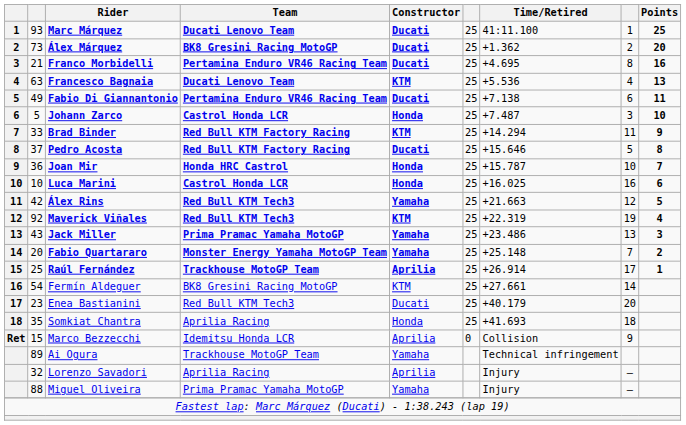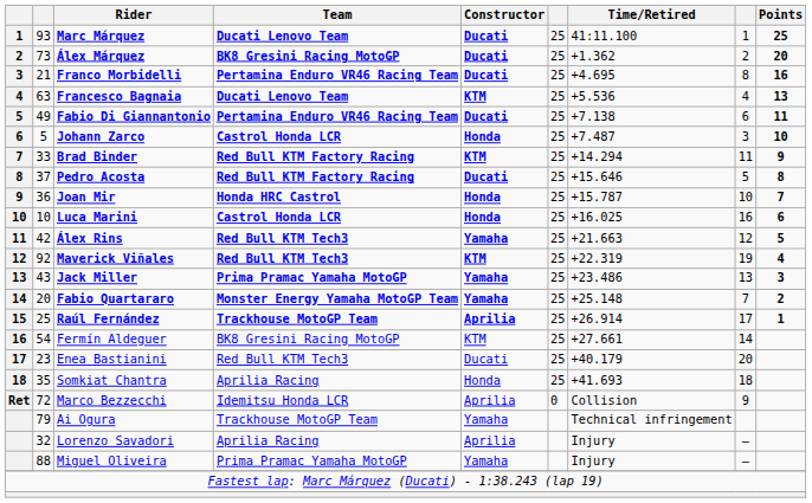 <table class="wikitable sortable" style="font-size: 85%;">
 <tr>
 <th scope="col"></th>
 <th scope="col"></th>
 <th scope="col">Rider</th>
 <th scope="col">Team</th>
 <th scope="col">Constructor</th>
 <th scope="col" class="unsortable"></th>
 <th scope="col" class="unsortable">Time/Retired</th>
 <th scope="col"></th>
 <th scope="col">Points</th>
 </tr>
 <tr>
 <th>1</th>
 <td align="center">93</td>
 <td data-sort-value="marquezm"> <strong><a href='#'>Marc Márquez</a></strong></td>
 <td><strong><a href='#'>Ducati Lenovo Team</a></strong></td>
 <td><strong><a href='#'>Ducati</a></strong></td>
 <td>25</td>
 <td>41:11.100</td>
 <td align="center">1</td>
 <td align="center"><strong>25</strong></td>
 </tr>
 <tr>
 <th>2</th>
 <td align="center">73</td>
 <td data-sort-value="marqueza"> <strong><a href='#'>Álex Márquez</a></strong></td>
 <td><strong><a href='#'>BK8 Gresini Racing MotoGP</a></strong></td>
 <td><strong><a href='#'>Ducati</a></strong></td>
 <td>25</td>
 <td>+1.362</td>
 <td align="center">2</td>
 <td align="center"><strong>20</strong></td>
 </tr>
 <tr>
 <th>3</th>
 <td align="center">21</td>
 <td data-sort-value="morbidelli"> <strong><a href='#'>Franco Morbidelli</a></strong></td>
 <td><strong><a href='#'>Pertamina Enduro VR46 Racing Team</a></strong></td>
 <td><strong><a href='#'>Ducati</a></strong></td>
 <td>25</td>
 <td>+4.695</td>
 <td align="center">8</td>
 <td align="center"><strong>16</strong></td>
 </tr>
 <tr>
 <th>4</th>
 <td align="center">63</td>
 <td data-sort-value="bagnaia"> <strong><a href='#'>Francesco Bagnaia</a></strong></td>
 <td><strong><a href='#'>Ducati Lenovo Team</a></strong></td>
 <td><strong><a href='#'>KTM</a></strong></td>
 <td>25</td>
 <td>+5.536</td>
 <td align="center">4</td>
 <td align="center"><strong>13</strong></td>
 </tr>
 <tr>
 <th>5</th>
 <td align="center">49</td>
 <td data-sort-value="digiannantonio"> <strong><a href='#'>Fabio Di Giannantonio</a></strong></td>
 <td><strong><a href='#'>Pertamina Enduro VR46 Racing Team</a></strong></td>
 <td><strong><a href='#'>Ducati</a></strong></td>
 <td>25</td>
 <td>+7.138</td>
 <td align="center">6</td>
 <td align="center"><strong>11</strong></td>
 </tr>
 <tr>
 <th>6</th>
 <td align="center">5</td>
 <td data-sort-value="zarco"> <strong><a href='#'>Johann Zarco</a></strong></td>
 <td><strong><a href='#'>Castrol Honda LCR</a></strong></td>
 <td><strong><a href='#'>Honda</a></strong></td>
 <td>25</td>
 <td>+7.487</td>
 <td align="center">3</td>
 <td align="center"><strong>10</strong></td>
 </tr>
 <tr>
 <th>7</th>
 <td align="center">33</td>
 <td data-sort-value="binder"> <strong><a href='#'>Brad Binder</a></strong></td>
 <td><strong><a href='#'>Red Bull KTM Factory Racing</a></strong></td>
 <td><strong><a href='#'>KTM</a></strong></td>
 <td>25</td>
 <td>+14.294</td>
 <td align="center">11</td>
 <td align="center"><strong>9</strong></td>
 </tr>
 <tr>
 <th>8</th>
 <td align="center">37</td>
 <td data-sort-value="acosta"> <strong><a href='#'>Pedro Acosta</a></strong></td>
 <td><strong><a href='#'>Red Bull KTM Factory Racing</a></strong></td>
 <td><strong><a href='#'>Ducati</a></strong></td>
 <td>25</td>
 <td>+15.646</td>
 <td align="center">5</td>
 <td align="center"><strong>8</strong></td>
 </tr>
 <tr>
 <th>9</th>
 <td align="center">36</td>
 <td data-sort-value="mir"> <strong><a href='#'>Joan Mir</a></strong></td>
 <td><strong><a href='#'>Honda HRC Castrol</a></strong></td>
 <td><strong><a href='#'>Honda</a></strong></td>
 <td>25</td>
 <td>+15.787</td>
 <td align="center">10</td>
 <td align="center"><strong>7</strong></td>
 </tr>
 <tr>
 <th>10</th>
 <td align="center">10</td>
 <td data-sort-value="marini"> <strong><a href='#'>Luca Marini</a></strong></td>
 <td><strong><a href='#'>Castrol Honda LCR</a></strong></td>
 <td><strong><a href='#'>Honda</a></strong></td>
 <td>25</td>
 <td>+16.025</td>
 <td align="center">16</td>
 <td align="center"><strong>6</strong></td>
 </tr>
 <tr>
 <th>11</th>
 <td align="center">42</td>
 <td data-sort-value="rins"> <strong><a href='#'>Álex Rins</a></strong></td>
 <td><strong><a href='#'>Red Bull KTM Tech3</a></strong></td>
 <td><strong><a href='#'>Yamaha</a></strong></td>
 <td>25</td>
 <td>+21.663</td>
 <td align="center">12</td>
 <td align="center"><strong>5</strong></td>
 </tr>
 <tr>
 <th>12</th>
 <td align="center">92</td>
 <td data-sort-value="vinales"> <strong><a href='#'>Maverick Viñales</a></strong></td>
 <td><strong><a href='#'>Red Bull KTM Tech3</a></strong></td>
 <td><strong><a href='#'>KTM</a></strong></td>
 <td>25</td>
 <td>+22.319</td>
 <td align="center">19</td>
 <td align="center"><strong>4</strong></td>
 </tr>
 <tr>
 <th>13</th>
 <td align="center">43</td>
 <td data-sort-value="miller"> <strong><a href='#'>Jack Miller</a></strong></td>
 <td><strong><a href='#'>Prima Pramac Yamaha MotoGP</a></strong></td>
 <td><strong><a href='#'>Yamaha</a></strong></td>
 <td>25</td>
 <td>+23.486</td>
 <td align="center">13</td>
 <td align="center"><strong>3</strong></td>
 </tr>
 <tr>
 <th>14</th>
 <td align="center">20</td>
 <td data-sort-value="quartararo"> <strong><a href='#'>Fabio Quartararo</a></strong></td>
 <td><strong><a href='#'>Monster Energy Yamaha MotoGP Team</a></strong></td>
 <td><strong><a href='#'>Yamaha</a></strong></td>
 <td>25</td>
 <td>+25.148</td>
 <td align="center">7</td>
 <td align="center"><strong>2</strong></td>
 </tr>
 <tr>
 <th>15</th>
 <td align="center">25</td>
 <td data-sort-value="fernandez"> <strong><a href='#'>Raúl Fernández</a></strong></td>
 <td><strong><a href='#'>Trackhouse MotoGP Team</a></strong></td>
 <td><strong><a href='#'>Aprilia</a></strong></td>
 <td>25</td>
 <td>+26.914</td>
 <td align="center">17</td>
 <td align="center"><strong>1</strong></td>
 </tr>
 <tr>
 <th>16</th>
 <td align="center">54</td>
 <td data-sort-value="aldeguer"> <a href='#'>Fermín Aldeguer</a></td>
 <td><a href='#'>BK8 Gresini Racing MotoGP</a></td>
 <td><a href='#'>KTM</a></td>
 <td>25</td>
 <td>+27.661</td>
 <td align="center">14</td>
 <td align="center"></td>
 </tr>
 <tr>
 <th>17</th>
 <td align="center">23</td>
 <td data-sort-value="bastianini"> <a href='#'>Enea Bastianini</a></td>
 <td><a href='#'>Red Bull KTM Tech3</a></td>
 <td><a href='#'>Ducati</a></td>
 <td>25</td>
 <td>+40.179</td>
 <td align="center">20</td>
 <td align="center"></td>
 </tr>
 <tr>
 <th>18</th>
 <td align="center">35</td>
 <td data-sort-value="chantra"> <a href='#'>Somkiat Chantra</a></td>
 <td><a href='#'>Aprilia Racing</a></td>
 <td><a href='#'>Honda</a></td>
 <td>25</td>
 <td>+41.693</td>
 <td align="center">18</td>
 <td align="center"></td>
 </tr>
 <tr>
 <th>Ret</th>
-<td align="center">15</td>
+<td align="center">72</td>
 <td data-sort-value="bezzecchi"> <a href='#'>Marco Bezzecchi</a></td>
 <td><a href='#'>Idemitsu Honda LCR</a></td>
 <td><a href='#'>Aprilia</a></td>
 <td>0</td>
 <td>Collision</td>
 <td align="center">9</td>
 <td align="center"></td>
 </tr>
 <tr>
 <th scope="row" data-sort-value="20"></th>
-<td align="center">89</td>
+<td align="center">79</td>
 <td data-sort-value="ogura"> <a href='#'>Ai Ogura</a></td>
 <td><a href='#'>Trackhouse MotoGP Team</a></td>
 <td><a href='#'>Yamaha</a></td>
 <td></td>
 <td>Technical infringement</td>
 <td align="center"></td>
 <td align="center"></td>
 </tr>
 <tr>
 <th data-sort-value="21"></th>
 <td align="center">32</td>
 <td data-sort-value="savadori"> <a href='#'>Lorenzo Savadori</a></td>
 <td><a href='#'>Aprilia Racing</a></td>
 <td><a href='#'>Aprilia</a></td>
 <td></td>
 <td>Injury</td>
 <td align="center" data-sort-value="21">—</td>
 <td align="center"></td>
 </tr>
 <tr>
 <th data-sort-value="22"></th>
 <td align="center">88</td>
 <td data-sort-value="oliveira"> <a href='#'>Miguel Oliveira</a></td>
 <td><a href='#'>Prima Pramac Yamaha MotoGP</a></td>
 <td><a href='#'>Yamaha</a></td>
 <td></td>
 <td>Injury</td>
 <td align="center" data-sort-value="22">—</td>
 <td align="center"></td>
 </tr>
 <tr>
 </tr>
 <tr class="sortbottom">
 <td colspan="9" style="text-align:center"><em><a href='#'>Fastest lap</a>:  <a href='#'>Marc Márquez</a> (<a href='#'>Ducati</a>) - 1:38.243 (lap 19)</em></td>
 </tr>
 <tr class="sortbottom">
 <th colspan="9"></th>
 </tr>
 </table>
